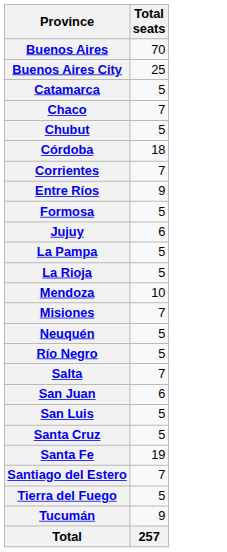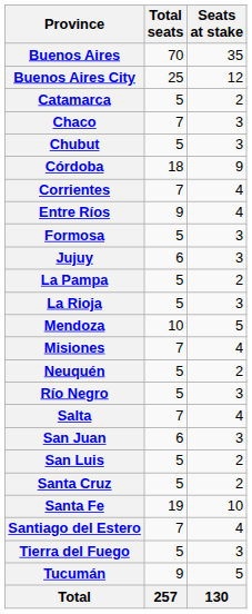 <table class="wikitable sortable" style="text-align:right">
 <tr>
 <th>Province</th>
 <th>Total<br>seats</th>
+<th>Seats<br>at stake</th>
 </tr>
 <tr>
 <th><a href='#'>Buenos Aires</a></th>
 <td>70</td>
+<td>35</td>
 </tr>
 <tr>
 <th><a href='#'>Buenos Aires City</a></th>
 <td>25</td>
+<td>12</td>
 </tr>
 <tr>
 <th><a href='#'>Catamarca</a></th>
 <td>5</td>
+<td>2</td>
 </tr>
 <tr>
 <th><a href='#'>Chaco</a></th>
 <td>7</td>
+<td>3</td>
 </tr>
 <tr>
 <th><a href='#'>Chubut</a></th>
 <td>5</td>
+<td>3</td>
 </tr>
 <tr>
 <th><a href='#'>Córdoba</a></th>
 <td>18</td>
+<td>9</td>
 </tr>
 <tr>
 <th><a href='#'>Corrientes</a></th>
 <td>7</td>
+<td>4</td>
 </tr>
 <tr>
 <th><a href='#'>Entre Ríos</a></th>
 <td>9</td>
+<td>4</td>
 </tr>
 <tr>
 <th><a href='#'>Formosa</a></th>
 <td>5</td>
+<td>3</td>
 </tr>
 <tr>
 <th><a href='#'>Jujuy</a></th>
 <td>6</td>
+<td>3</td>
 </tr>
 <tr>
 <th><a href='#'>La Pampa</a></th>
 <td>5</td>
+<td>2</td>
 </tr>
 <tr>
 <th><a href='#'>La Rioja</a></th>
 <td>5</td>
+<td>3</td>
 </tr>
 <tr>
 <th><a href='#'>Mendoza</a></th>
 <td>10</td>
+<td>5</td>
 </tr>
 <tr>
 <th><a href='#'>Misiones</a></th>
 <td>7</td>
+<td>4</td>
 </tr>
 <tr>
 <th><a href='#'>Neuquén</a></th>
 <td>5</td>
+<td>2</td>
 </tr>
 <tr>
 <th><a href='#'>Río Negro</a></th>
 <td>5</td>
+<td>3</td>
 </tr>
 <tr>
 <th><a href='#'>Salta</a></th>
 <td>7</td>
+<td>4</td>
 </tr>
 <tr>
 <th><a href='#'>San Juan</a></th>
 <td>6</td>
+<td>3</td>
 </tr>
 <tr>
 <th><a href='#'>San Luis</a></th>
 <td>5</td>
+<td>2</td>
 </tr>
 <tr>
 <th><a href='#'>Santa Cruz</a></th>
 <td>5</td>
+<td>2</td>
 </tr>
 <tr>
 <th><a href='#'>Santa Fe</a></th>
 <td>19</td>
+<td>10</td>
 </tr>
 <tr>
 <th><a href='#'>Santiago del Estero</a></th>
 <td>7</td>
+<td>4</td>
 </tr>
 <tr>
 <th><a href='#'>Tierra del Fuego</a></th>
 <td>5</td>
+<td>3</td>
 </tr>
 <tr>
 <th><a href='#'>Tucumán</a></th>
 <td>9</td>
+<td>5</td>
 </tr>
 <tr>
 <th>Total</th>
 <th>257</th>
+<th>130</th>
 </tr>
 </table>
